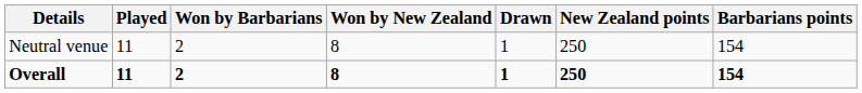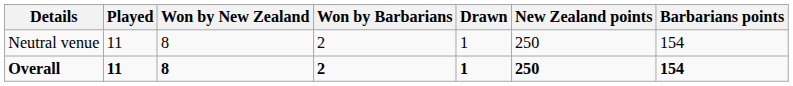 <table class="wikitable sortable">
 <tr>
 <th>Details</th>
 <th>Played</th>
+<th>Won by New Zealand</th>
 <th>Won by Barbarians</th>
-<th>Won by New Zealand</th>
 <th>Drawn</th>
 <th>New Zealand points</th>
 <th>Barbarians points</th>
 </tr>
 <tr>
 <td>Neutral venue</td>
 <td>11</td>
+<td>8</td>
 <td>2</td>
-<td>8</td>
 <td>1</td>
 <td>250</td>
 <td>154</td>
 </tr>
 <tr>
 <td><strong>Overall</strong></td>
 <td><strong>11</strong></td>
+<td><strong>8</strong></td>
 <td><strong>2</strong></td>
-<td><strong>8</strong></td>
 <td><strong>1</strong></td>
 <td><strong>250</strong></td>
 <td><strong>154</strong></td>
 </tr>
 </table>
